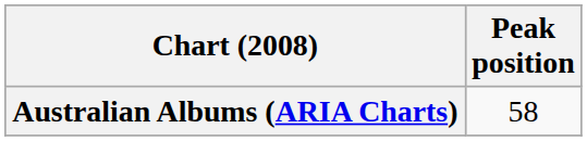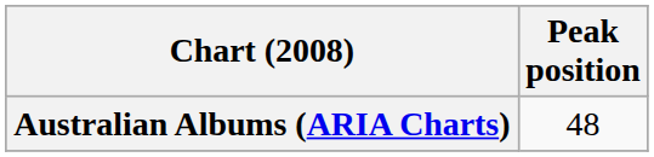 <table class="wikitable sortable plainrowheaders" style="text-align:center">
 <tr>
 <th scope="col">Chart (2008)</th>
 <th scope="col">Peak<br>position</th>
 </tr>
 <tr>
 <th scope="row">Australian Albums (<a href='#'>ARIA Charts</a>)</th>
-<td>58</td>
+<td>48</td>
 </tr>
 </table>
